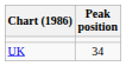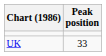 <table class="wikitable">
 <tr>
 <th>Chart (1986)</th>
 <th>Peak<br>position</th>
 </tr>
 <tr>
 <td></td>
 </tr>
 <tr>
 <td><a href='#'>UK</a></td>
-<td style="text-align:center;">34</td>
+<td style="text-align:center;">33</td>
 </tr>
 </table>
